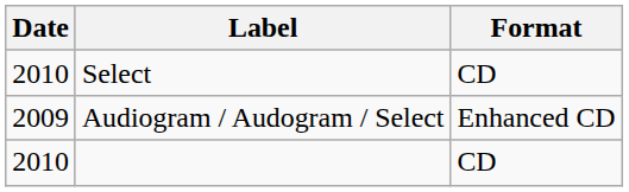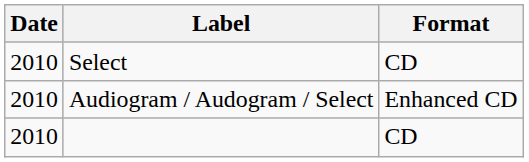 <table class="wikitable">
 <tr>
 <th>Date</th>
 <th>Label</th>
 <th>Format</th>
 </tr>
 <tr>
 <td>2010</td>
 <td>Select</td>
 <td>CD</td>
 </tr>
 <tr>
-<td>2009</td>
+<td>2010</td>
 <td>Audiogram / Audogram / Select</td>
 <td>Enhanced CD</td>
 </tr>
 <tr>
 <td>2010</td>
 <td></td>
 <td>CD</td>
 </tr>
 </table>
